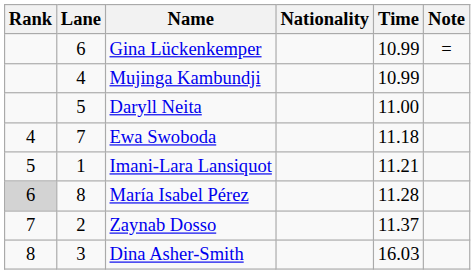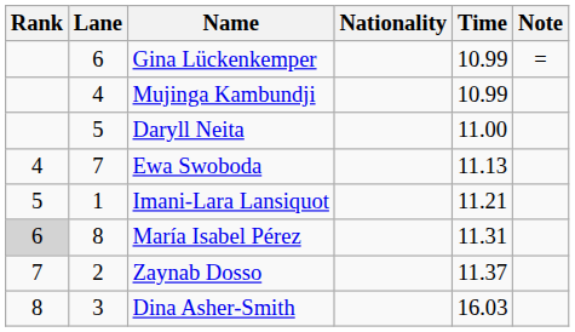 <table class="wikitable sortable" style="text-align:center">
 <tr>
 <th>Rank</th>
 <th>Lane</th>
 <th>Name</th>
 <th>Nationality</th>
 <th>Time</th>
 <th>Note</th>
 </tr>
 <tr>
 <td></td>
 <td>6</td>
 <td align="left"><a href='#'>Gina Lückenkemper</a></td>
 <td align="left"></td>
 <td>10.99</td>
 <td>=</td>
 </tr>
 <tr>
 <td></td>
 <td>4</td>
 <td align="left"><a href='#'>Mujinga Kambundji</a></td>
 <td align="left"></td>
 <td>10.99</td>
 <td></td>
 </tr>
 <tr>
 <td></td>
 <td>5</td>
 <td align="left"><a href='#'>Daryll Neita</a></td>
 <td align="left"></td>
 <td>11.00</td>
 <td></td>
 </tr>
 <tr>
 <td>4</td>
 <td>7</td>
 <td align="left"><a href='#'>Ewa Swoboda</a></td>
 <td align="left"></td>
-<td>11.18</td>
+<td>11.13</td>
 <td></td>
 </tr>
 <tr>
 <td>5</td>
 <td>1</td>
 <td align="left"><a href='#'>Imani-Lara Lansiquot</a></td>
 <td align="left"></td>
 <td>11.21</td>
 <td></td>
 </tr>
 <tr>
 <td style="background: lightgrey;">6</td>
 <td>8</td>
 <td align="left"><a href='#'>María Isabel Pérez</a></td>
 <td align="left"></td>
-<td>11.28</td>
+<td>11.31</td>
 <td></td>
 </tr>
 <tr>
 <td>7</td>
 <td>2</td>
 <td align="left"><a href='#'>Zaynab Dosso</a></td>
 <td align="left"></td>
 <td>11.37</td>
 <td></td>
 </tr>
 <tr>
 <td>8</td>
 <td>3</td>
 <td align="left"><a href='#'>Dina Asher-Smith</a></td>
 <td align="left"></td>
 <td>16.03</td>
 <td></td>
 </tr>
 </table>
